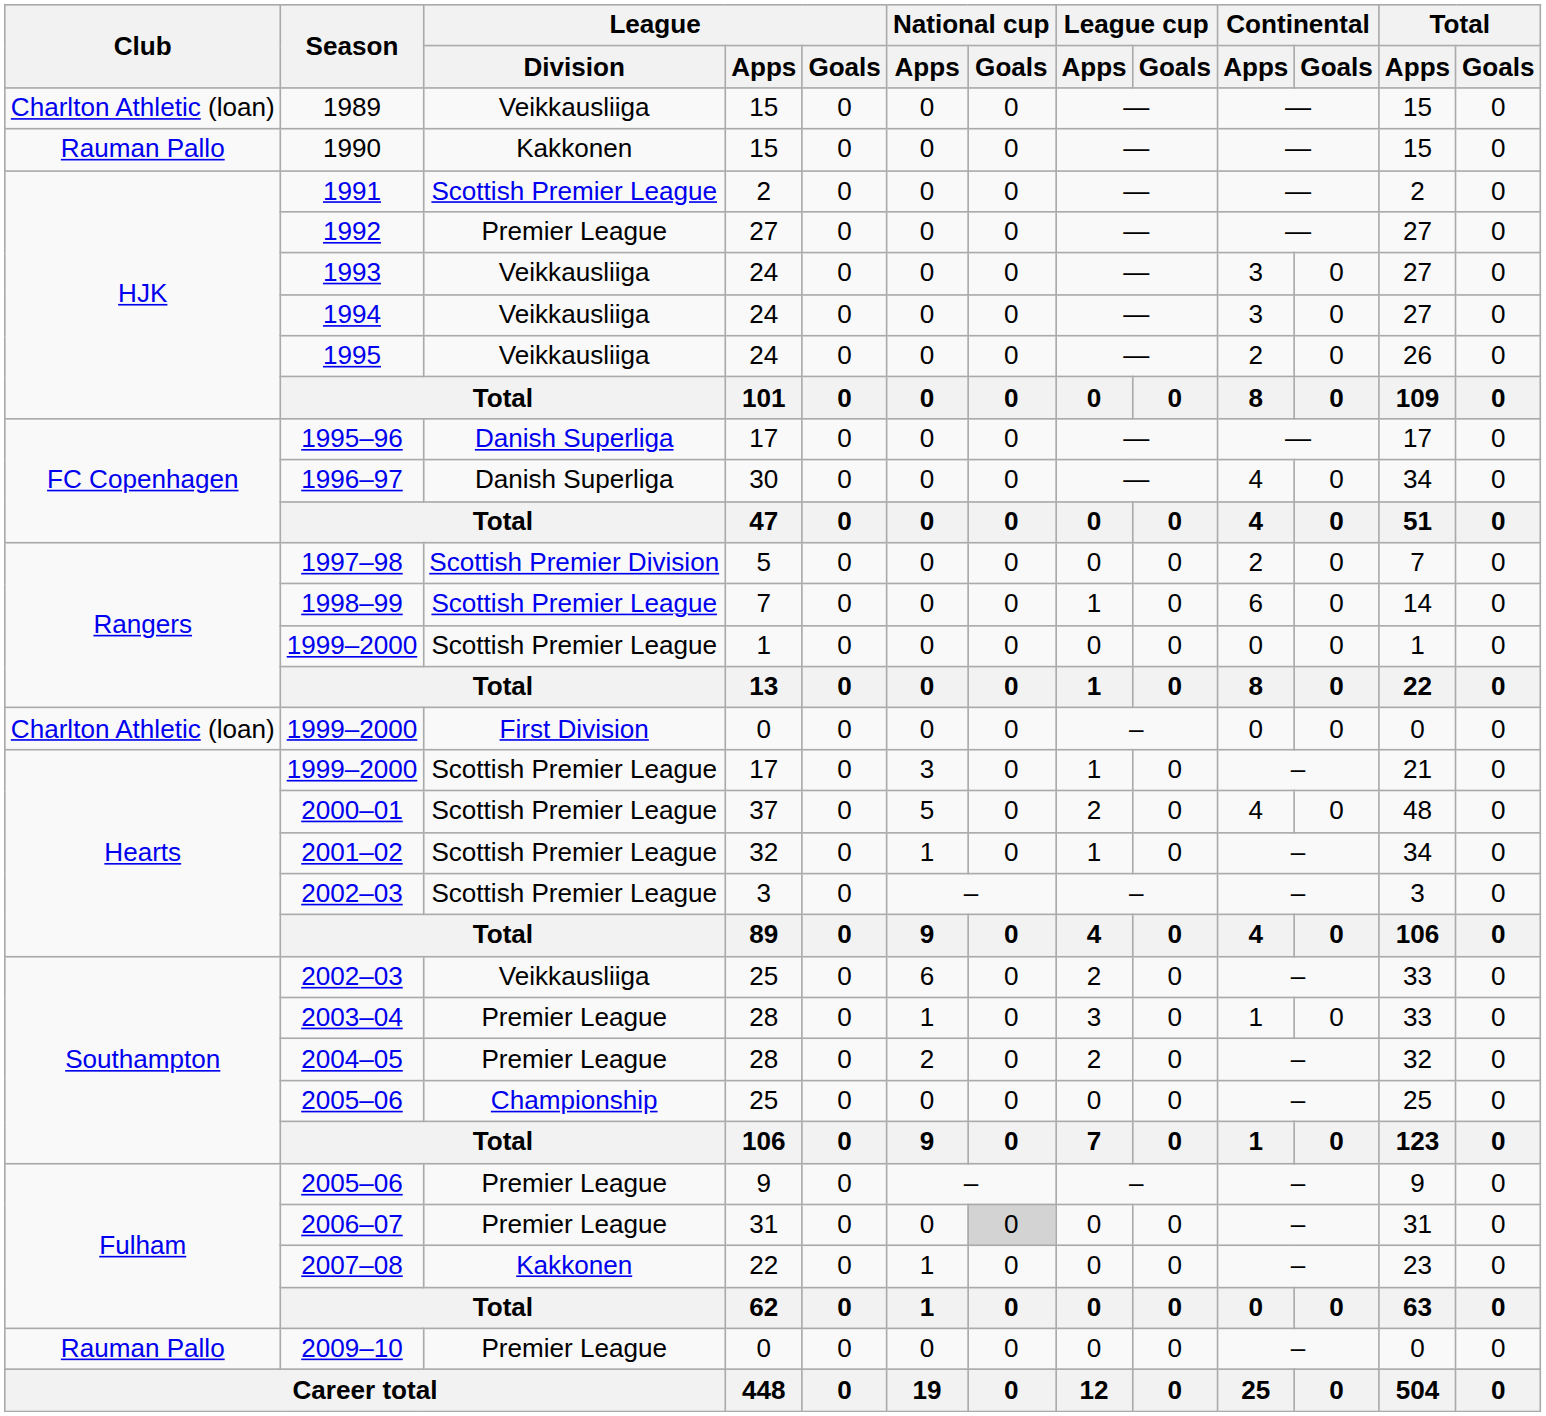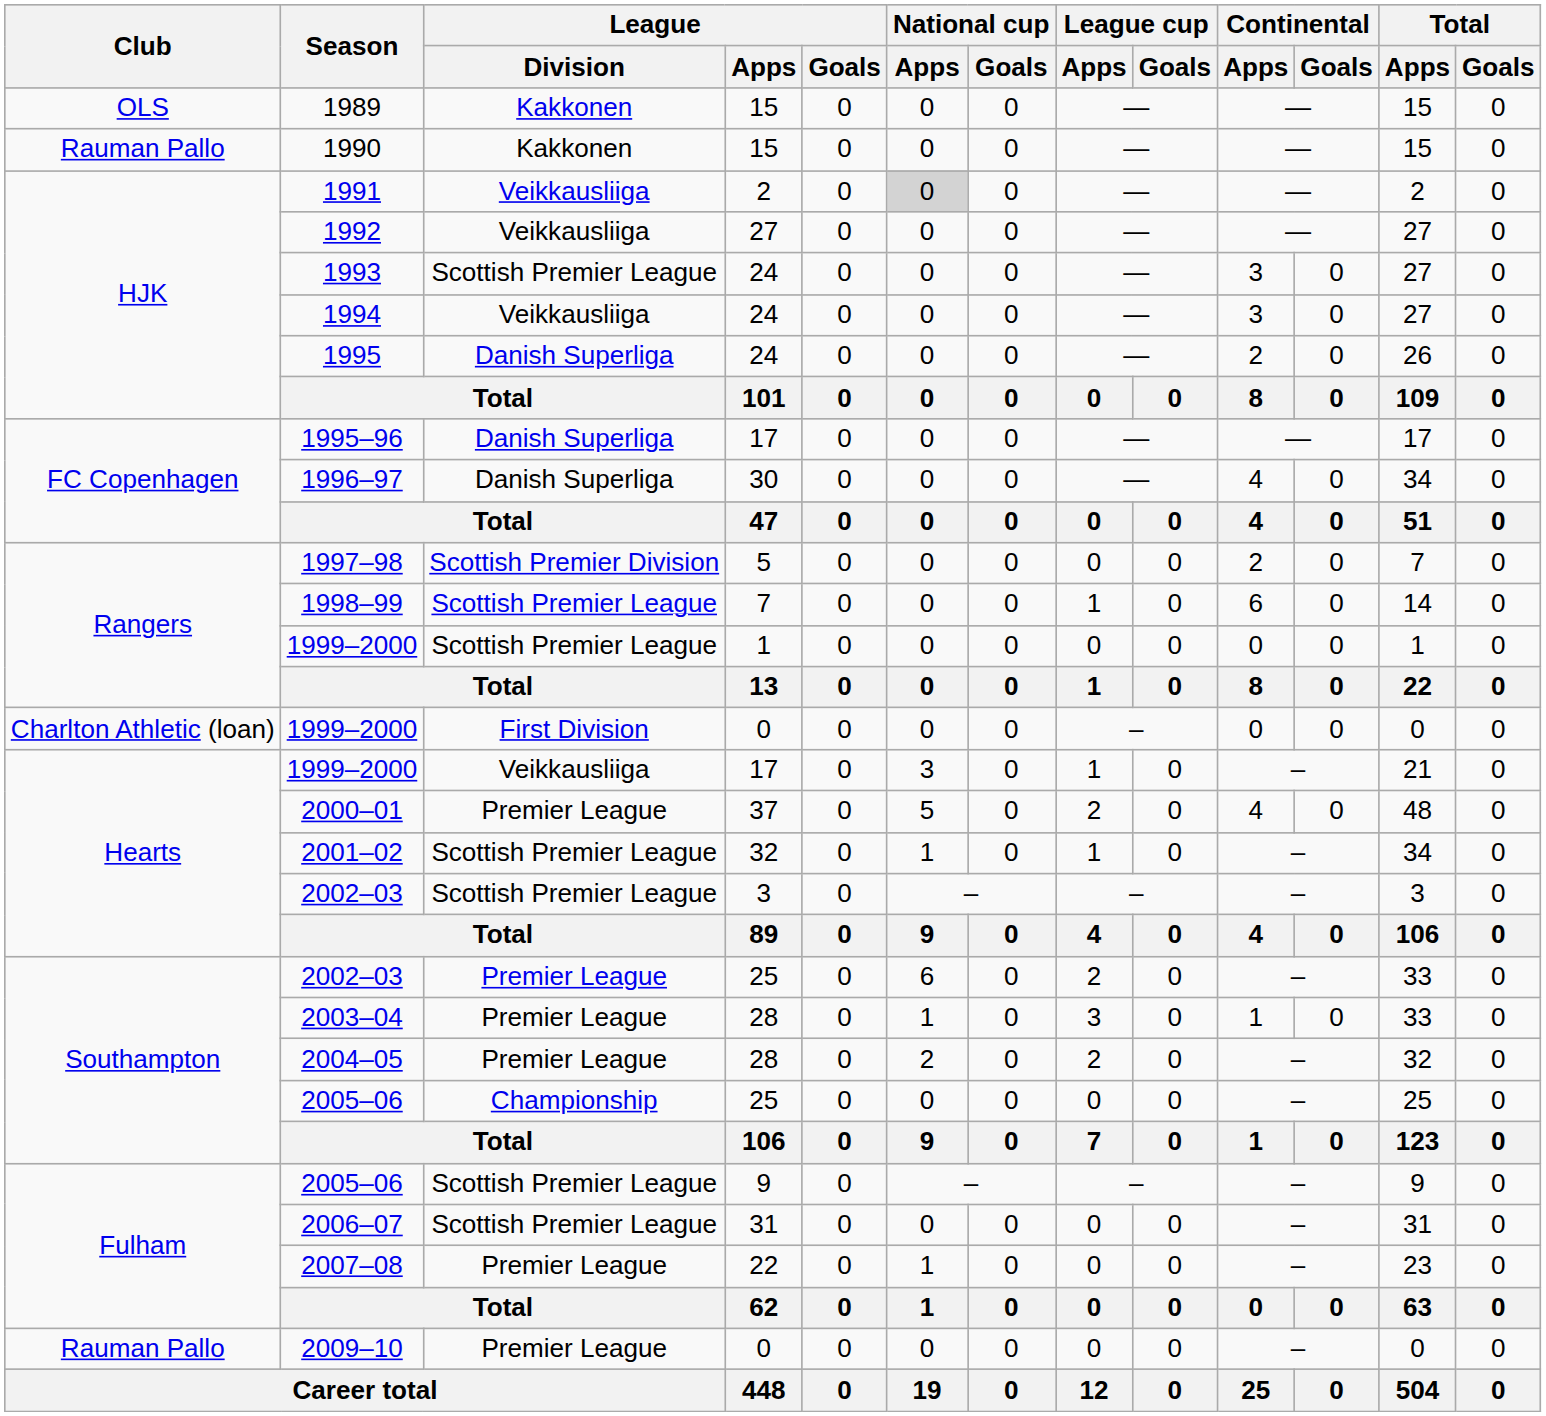 <table class="wikitable" style="text-align: center">
 <tr>
 <th rowspan="2">Club</th>
 <th rowspan="2">Season</th>
 <th colspan="3">League</th>
 <th colspan="2">National cup</th>
 <th colspan="2">League cup</th>
 <th colspan="2">Continental</th>
 <th colspan="2">Total</th>
 </tr>
 <tr>
 <th>Division</th>
 <th>Apps</th>
 <th>Goals</th>
 <th>Apps</th>
 <th>Goals</th>
 <th>Apps</th>
 <th>Goals</th>
 <th>Apps</th>
 <th>Goals</th>
 <th>Apps</th>
 <th>Goals</th>
 </tr>
 <tr>
-<td><a href='#'>Charlton Athletic</a> (loan)</td>
+<td><a href='#'>OLS</a></td>
 <td>1989</td>
-<td>Veikkausliiga</td>
+<td><a href='#'>Kakkonen</a></td>
 <td>15</td>
 <td>0</td>
 <td>0</td>
 <td>0</td>
 <td colspan="2">—</td>
 <td colspan="2">—</td>
 <td>15</td>
 <td>0</td>
 </tr>
 <tr>
 <td><a href='#'>Rauman Pallo</a></td>
 <td>1990</td>
 <td>Kakkonen</td>
 <td>15</td>
 <td>0</td>
 <td>0</td>
 <td>0</td>
 <td colspan="2">—</td>
 <td colspan="2">—</td>
 <td>15</td>
 <td>0</td>
 </tr>
 <tr>
 <td rowspan="6"><a href='#'>HJK</a></td>
 <td><a href='#'>1991</a></td>
-<td><a href='#'>Scottish Premier League</a></td>
+<td><a href='#'>Veikkausliiga</a></td>
 <td>2</td>
 <td>0</td>
-<td>0</td>
+<td style="background: lightgrey;">0</td>
 <td>0</td>
 <td colspan="2">—</td>
 <td colspan="2">—</td>
 <td>2</td>
 <td>0</td>
 </tr>
 <tr>
 <td><a href='#'>1992</a></td>
-<td>Premier League</td>
+<td>Veikkausliiga</td>
 <td>27</td>
 <td>0</td>
 <td>0</td>
 <td>0</td>
 <td colspan="2">—</td>
 <td colspan="2">—</td>
 <td>27</td>
 <td>0</td>
 </tr>
 <tr>
 <td><a href='#'>1993</a></td>
-<td>Veikkausliiga</td>
+<td>Scottish Premier League</td>
 <td>24</td>
 <td>0</td>
 <td>0</td>
 <td>0</td>
 <td colspan="2">—</td>
 <td>3</td>
 <td>0</td>
 <td>27</td>
 <td>0</td>
 </tr>
 <tr>
 <td><a href='#'>1994</a></td>
 <td>Veikkausliiga</td>
 <td>24</td>
 <td>0</td>
 <td>0</td>
 <td>0</td>
 <td colspan="2">—</td>
 <td>3</td>
 <td>0</td>
 <td>27</td>
 <td>0</td>
 </tr>
 <tr>
 <td><a href='#'>1995</a></td>
-<td>Veikkausliiga</td>
+<td><a href='#'>Danish Superliga</a></td>
 <td>24</td>
 <td>0</td>
 <td>0</td>
 <td>0</td>
 <td colspan="2">—</td>
 <td>2</td>
 <td>0</td>
 <td>26</td>
 <td>0</td>
 </tr>
 <tr>
 <th colspan=2>Total</th>
 <th>101</th>
 <th>0</th>
 <th>0</th>
 <th>0</th>
 <th>0</th>
 <th>0</th>
 <th>8</th>
 <th>0</th>
 <th>109</th>
 <th>0</th>
 </tr>
 <tr>
 <td rowspan="3"><a href='#'>FC Copenhagen</a></td>
 <td><a href='#'>1995–96</a></td>
 <td><a href='#'>Danish Superliga</a></td>
 <td>17</td>
 <td>0</td>
 <td>0</td>
 <td>0</td>
 <td colspan="2">—</td>
 <td colspan="2">—</td>
 <td>17</td>
 <td>0</td>
 </tr>
 <tr>
 <td><a href='#'>1996–97</a></td>
 <td>Danish Superliga</td>
 <td>30</td>
 <td>0</td>
 <td>0</td>
 <td>0</td>
 <td colspan="2">—</td>
 <td>4</td>
 <td>0</td>
 <td>34</td>
 <td>0</td>
 </tr>
 <tr>
 <th colspan=2>Total</th>
 <th>47</th>
 <th>0</th>
 <th>0</th>
 <th>0</th>
 <th>0</th>
 <th>0</th>
 <th>4</th>
 <th>0</th>
 <th>51</th>
 <th>0</th>
 </tr>
 <tr>
 <td rowspan="4"><a href='#'>Rangers</a></td>
 <td><a href='#'>1997–98</a></td>
 <td><a href='#'>Scottish Premier Division</a></td>
 <td>5</td>
 <td>0</td>
 <td>0</td>
 <td>0</td>
 <td>0</td>
 <td>0</td>
 <td>2</td>
 <td>0</td>
 <td>7</td>
 <td>0</td>
 </tr>
 <tr>
 <td><a href='#'>1998–99</a></td>
 <td><a href='#'>Scottish Premier League</a></td>
 <td>7</td>
 <td>0</td>
 <td>0</td>
 <td>0</td>
 <td>1</td>
 <td>0</td>
 <td>6</td>
 <td>0</td>
 <td>14</td>
 <td>0</td>
 </tr>
 <tr>
 <td><a href='#'>1999–2000</a></td>
 <td>Scottish Premier League</td>
 <td>1</td>
 <td>0</td>
 <td>0</td>
 <td>0</td>
 <td>0</td>
 <td>0</td>
 <td>0</td>
 <td>0</td>
 <td>1</td>
 <td>0</td>
 </tr>
 <tr>
 <th colspan=2>Total</th>
 <th>13</th>
 <th>0</th>
 <th>0</th>
 <th>0</th>
 <th>1</th>
 <th>0</th>
 <th>8</th>
 <th>0</th>
 <th>22</th>
 <th>0</th>
 </tr>
 <tr>
 <td><a href='#'>Charlton Athletic</a> (loan)</td>
 <td><a href='#'>1999–2000</a></td>
 <td><a href='#'>First Division</a></td>
 <td>0</td>
 <td>0</td>
 <td>0</td>
 <td>0</td>
 <td colspan="2">–</td>
 <td>0</td>
 <td>0</td>
 <td>0</td>
 <td>0</td>
 </tr>
 <tr>
 <td rowspan="5"><a href='#'>Hearts</a></td>
 <td><a href='#'>1999–2000</a></td>
-<td>Scottish Premier League</td>
+<td>Veikkausliiga</td>
 <td>17</td>
 <td>0</td>
 <td>3</td>
 <td>0</td>
 <td>1</td>
 <td>0</td>
 <td colspan="2">–</td>
 <td>21</td>
 <td>0</td>
 </tr>
 <tr>
 <td><a href='#'>2000–01</a></td>
-<td>Scottish Premier League</td>
+<td>Premier League</td>
 <td>37</td>
 <td>0</td>
 <td>5</td>
 <td>0</td>
 <td>2</td>
 <td>0</td>
 <td>4</td>
 <td>0</td>
 <td>48</td>
 <td>0</td>
 </tr>
 <tr>
 <td><a href='#'>2001–02</a></td>
 <td>Scottish Premier League</td>
 <td>32</td>
 <td>0</td>
 <td>1</td>
 <td>0</td>
 <td>1</td>
 <td>0</td>
 <td colspan="2">–</td>
 <td>34</td>
 <td>0</td>
 </tr>
 <tr>
 <td><a href='#'>2002–03</a></td>
 <td>Scottish Premier League</td>
 <td>3</td>
 <td>0</td>
 <td colspan="2">–</td>
 <td colspan="2">–</td>
 <td colspan="2">–</td>
 <td>3</td>
 <td>0</td>
 </tr>
 <tr>
 <th colspan=2>Total</th>
 <th>89</th>
 <th>0</th>
 <th>9</th>
 <th>0</th>
 <th>4</th>
 <th>0</th>
 <th>4</th>
 <th>0</th>
 <th>106</th>
 <th>0</th>
 </tr>
 <tr>
 <td rowspan="5"><a href='#'>Southampton</a></td>
 <td><a href='#'>2002–03</a></td>
-<td>Veikkausliiga</td>
+<td><a href='#'>Premier League</a></td>
 <td>25</td>
 <td>0</td>
 <td>6</td>
 <td>0</td>
 <td>2</td>
 <td>0</td>
 <td colspan="2">–</td>
 <td>33</td>
 <td>0</td>
 </tr>
 <tr>
 <td><a href='#'>2003–04</a></td>
 <td>Premier League</td>
 <td>28</td>
 <td>0</td>
 <td>1</td>
 <td>0</td>
 <td>3</td>
 <td>0</td>
 <td>1</td>
 <td>0</td>
 <td>33</td>
 <td>0</td>
 </tr>
 <tr>
 <td><a href='#'>2004–05</a></td>
 <td>Premier League</td>
 <td>28</td>
 <td>0</td>
 <td>2</td>
 <td>0</td>
 <td>2</td>
 <td>0</td>
 <td colspan="2">–</td>
 <td>32</td>
 <td>0</td>
 </tr>
 <tr>
 <td><a href='#'>2005–06</a></td>
 <td><a href='#'>Championship</a></td>
 <td>25</td>
 <td>0</td>
 <td>0</td>
 <td>0</td>
 <td>0</td>
 <td>0</td>
 <td colspan="2">–</td>
 <td>25</td>
 <td>0</td>
 </tr>
 <tr>
 <th colspan=2>Total</th>
 <th>106</th>
 <th>0</th>
 <th>9</th>
 <th>0</th>
 <th>7</th>
 <th>0</th>
 <th>1</th>
 <th>0</th>
 <th>123</th>
 <th>0</th>
 </tr>
 <tr>
 <td rowspan="4"><a href='#'>Fulham</a></td>
 <td><a href='#'>2005–06</a></td>
-<td>Premier League</td>
+<td>Scottish Premier League</td>
 <td>9</td>
 <td>0</td>
 <td colspan="2">–</td>
 <td colspan="2">–</td>
 <td colspan="2">–</td>
 <td>9</td>
 <td>0</td>
 </tr>
 <tr>
 <td><a href='#'>2006–07</a></td>
-<td>Premier League</td>
+<td>Scottish Premier League</td>
 <td>31</td>
 <td>0</td>
 <td>0</td>
-<td style="background: lightgrey;">0</td>
+<td>0</td>
 <td>0</td>
 <td>0</td>
 <td colspan="2">–</td>
 <td>31</td>
 <td>0</td>
 </tr>
 <tr>
 <td><a href='#'>2007–08</a></td>
-<td><a href='#'>Kakkonen</a></td>
+<td>Premier League</td>
 <td>22</td>
 <td>0</td>
 <td>1</td>
 <td>0</td>
 <td>0</td>
 <td>0</td>
 <td colspan="2">–</td>
 <td>23</td>
 <td>0</td>
 </tr>
 <tr>
 <th colspan=2>Total</th>
 <th>62</th>
 <th>0</th>
 <th>1</th>
 <th>0</th>
 <th>0</th>
 <th>0</th>
 <th>0</th>
 <th>0</th>
 <th>63</th>
 <th>0</th>
 </tr>
 <tr>
 <td><a href='#'>Rauman Pallo</a></td>
 <td><a href='#'>2009–10</a></td>
 <td>Premier League</td>
 <td>0</td>
 <td>0</td>
 <td>0</td>
 <td>0</td>
 <td>0</td>
 <td>0</td>
 <td colspan="2">–</td>
 <td>0</td>
 <td>0</td>
 </tr>
 <tr>
 <th colspan=3>Career total</th>
 <th>448</th>
 <th>0</th>
 <th>19</th>
 <th>0</th>
 <th>12</th>
 <th>0</th>
 <th>25</th>
 <th>0</th>
 <th>504</th>
 <th>0</th>
 </tr>
 </table>
